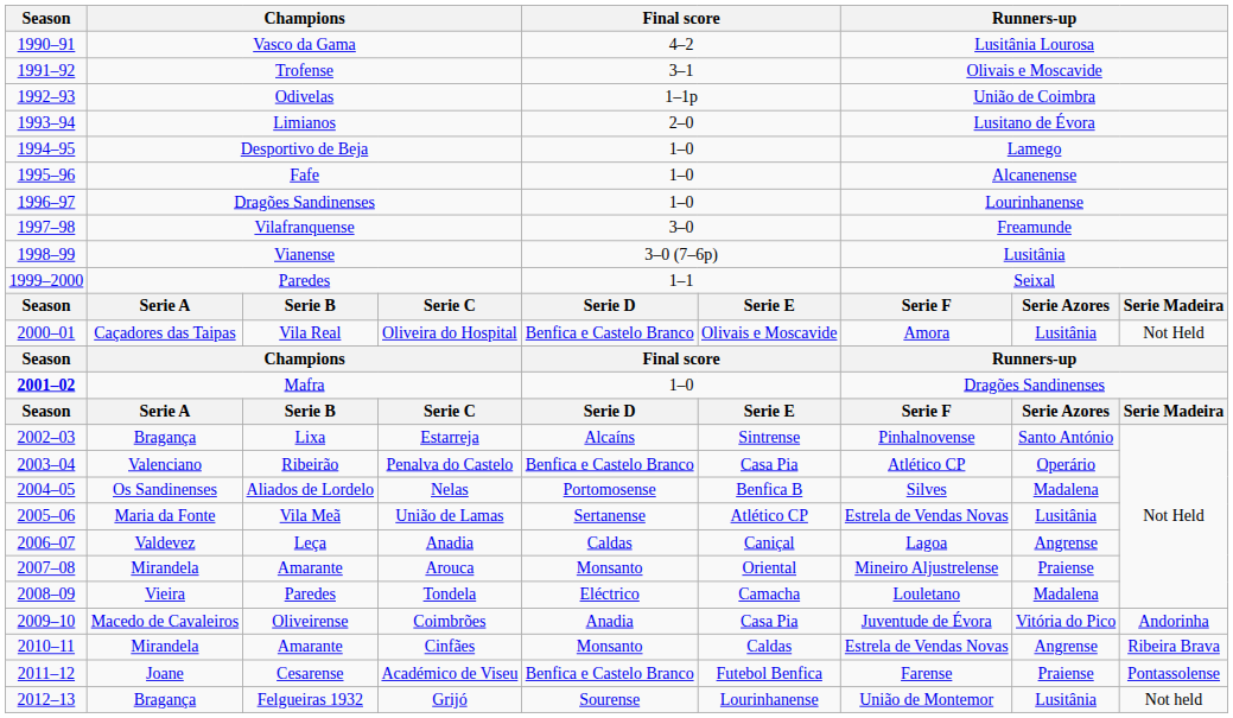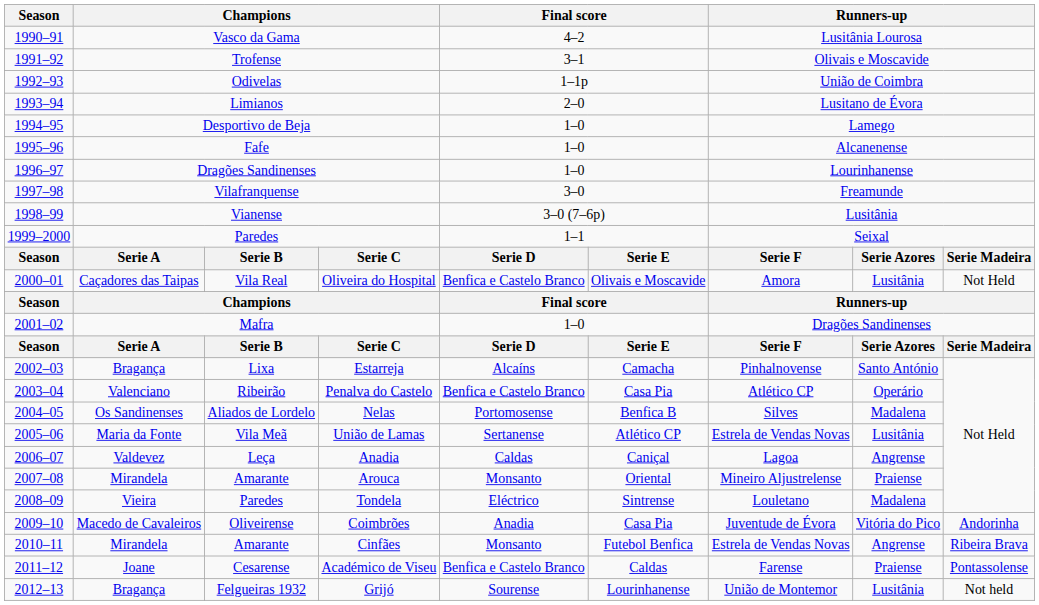 <table class="wikitable" style="text-align: left">
 <tr>
 <th>Season</th>
 <th colspan=3>Champions</th>
 <th colspan=2>Final score</th>
 <th colspan=3>Runners-up</th>
 </tr>
 <tr>
 <td align=center><a href='#'>1990–91</a></td>
 <td colspan=3 align=center><a href='#'>Vasco da Gama</a></td>
 <td colspan=2 align=center>4–2</td>
 <td colspan=3 align=center><a href='#'>Lusitânia Lourosa</a></td>
 </tr>
 <tr>
 <td align=center><a href='#'>1991–92</a></td>
 <td colspan=3 align=center><a href='#'>Trofense</a></td>
 <td colspan=2 align=center>3–1</td>
 <td colspan=3 align=center><a href='#'>Olivais e Moscavide</a></td>
 </tr>
 <tr>
 <td align=center><a href='#'>1992–93</a></td>
 <td colspan=3 align=center><a href='#'>Odivelas</a></td>
 <td colspan=2 align=center>1–1p</td>
 <td colspan=3 align=center><a href='#'>União de Coimbra</a></td>
 </tr>
 <tr>
 <td align=center><a href='#'>1993–94</a></td>
 <td colspan=3 align=center><a href='#'>Limianos</a></td>
 <td colspan=2 align=center>2–0</td>
 <td colspan=3 align=center><a href='#'>Lusitano de Évora</a></td>
 </tr>
 <tr>
 <td align=center><a href='#'>1994–95</a></td>
 <td colspan=3 align=center><a href='#'>Desportivo de Beja</a></td>
 <td colspan=2 align=center>1–0</td>
 <td colspan=3 align=center><a href='#'>Lamego</a></td>
 </tr>
 <tr>
 <td align=center><a href='#'>1995–96</a></td>
 <td colspan=3 align=center><a href='#'>Fafe</a></td>
 <td colspan=2 align=center>1–0</td>
 <td colspan=3 align=center><a href='#'>Alcanenense</a></td>
 </tr>
 <tr>
 <td align=center><a href='#'>1996–97</a></td>
 <td colspan=3 align=center><a href='#'>Dragões Sandinenses</a></td>
 <td colspan=2 align=center>1–0</td>
 <td colspan=3 align=center><a href='#'>Lourinhanense</a></td>
 </tr>
 <tr>
 <td align=center><a href='#'>1997–98</a></td>
 <td colspan=3 align=center><a href='#'>Vilafranquense</a></td>
 <td colspan=2 align=center>3–0</td>
 <td colspan=3 align=center><a href='#'>Freamunde</a></td>
 </tr>
 <tr>
 <td align=center><a href='#'>1998–99</a></td>
 <td colspan=3 align=center><a href='#'>Vianense</a></td>
 <td colspan=2 align=center>3–0 (7–6p)</td>
 <td colspan=3 align=center><a href='#'>Lusitânia</a></td>
 </tr>
 <tr>
 <td align=center><a href='#'>1999–2000</a></td>
 <td colspan=3 align=center><a href='#'>Paredes</a></td>
 <td colspan=2 align=center>1–1</td>
 <td colspan=3 align=center><a href='#'>Seixal</a></td>
 </tr>
 <tr>
 <th>Season</th>
 <th>Serie A</th>
 <th>Serie B</th>
 <th>Serie C</th>
 <th>Serie D</th>
 <th>Serie E</th>
 <th>Serie F</th>
 <th>Serie Azores</th>
 <th>Serie Madeira</th>
 </tr>
 <tr>
 <td align=center><a href='#'>2000–01</a></td>
 <td align=center><a href='#'>Caçadores das Taipas</a></td>
 <td align=center><a href='#'>Vila Real</a></td>
 <td align=center><a href='#'>Oliveira do Hospital</a></td>
 <td align=center><a href='#'>Benfica e Castelo Branco</a></td>
 <td align=center><a href='#'>Olivais e Moscavide</a></td>
 <td align=center><a href='#'>Amora</a></td>
 <td align=center><a href='#'>Lusitânia</a></td>
 <td align=center>Not Held</td>
 </tr>
 <tr>
 <th>Season</th>
 <th colspan=3>Champions</th>
 <th colspan=2>Final score</th>
 <th colspan=3>Runners-up</th>
 </tr>
 <tr>
-<td align=center><strong><a href='#'>2001–02</a></strong></td>
+<td align=center><a href='#'>2001–02</a></td>
 <td colspan=3 align=center><a href='#'>Mafra</a></td>
 <td colspan=2 align=center>1–0</td>
 <td colspan=3 align=center><a href='#'>Dragões Sandinenses</a></td>
 </tr>
 <tr>
 <th>Season</th>
 <th>Serie A</th>
 <th>Serie B</th>
 <th>Serie C</th>
 <th>Serie D</th>
 <th>Serie E</th>
 <th>Serie F</th>
 <th>Serie Azores</th>
 <th>Serie Madeira</th>
 </tr>
 <tr>
 <td align=center><a href='#'>2002–03</a></td>
 <td align=center><a href='#'>Bragança</a></td>
 <td align=center><a href='#'>Lixa</a></td>
 <td align=center><a href='#'>Estarreja</a></td>
 <td align=center><a href='#'>Alcaíns</a></td>
-<td align=center><a href='#'>Sintrense</a></td>
+<td align=center><a href='#'>Camacha</a></td>
 <td align=center><a href='#'>Pinhalnovense</a></td>
 <td align=center><a href='#'>Santo António</a></td>
 <td rowspan=7 align=center>Not Held</td>
 </tr>
 <tr>
 <td align=center><a href='#'>2003–04</a></td>
 <td align=center><a href='#'>Valenciano</a></td>
 <td align=center><a href='#'>Ribeirão</a></td>
 <td align=center><a href='#'>Penalva do Castelo</a></td>
 <td align=center><a href='#'>Benfica e Castelo Branco</a></td>
 <td align=center><a href='#'>Casa Pia</a></td>
 <td align=center><a href='#'>Atlético CP</a></td>
 <td align=center><a href='#'>Operário</a></td>
 </tr>
 <tr>
 <td align=center><a href='#'>2004–05</a></td>
 <td align=center><a href='#'>Os Sandinenses</a></td>
 <td align=center><a href='#'>Aliados de Lordelo</a></td>
 <td align=center><a href='#'>Nelas</a></td>
 <td align=center><a href='#'>Portomosense</a></td>
 <td align=center><a href='#'>Benfica B</a></td>
 <td align=center><a href='#'>Silves</a></td>
 <td align=center><a href='#'>Madalena</a></td>
 </tr>
 <tr>
 <td align=center><a href='#'>2005–06</a></td>
 <td align=center><a href='#'>Maria da Fonte</a></td>
 <td align=center><a href='#'>Vila Meã</a></td>
 <td align=center><a href='#'>União de Lamas</a></td>
 <td align=center><a href='#'>Sertanense</a></td>
 <td align=center><a href='#'>Atlético CP</a></td>
 <td align=center><a href='#'>Estrela de Vendas Novas</a></td>
 <td align=center><a href='#'>Lusitânia</a></td>
 </tr>
 <tr>
 <td align=center><a href='#'>2006–07</a></td>
 <td align=center><a href='#'>Valdevez</a></td>
 <td align=center><a href='#'>Leça</a></td>
 <td align=center><a href='#'>Anadia</a></td>
 <td align=center><a href='#'>Caldas</a></td>
 <td align=center><a href='#'>Caniçal</a></td>
 <td align=center><a href='#'>Lagoa</a></td>
 <td align=center><a href='#'>Angrense</a></td>
 </tr>
 <tr>
 <td align=center><a href='#'>2007–08</a></td>
 <td align=center><a href='#'>Mirandela</a></td>
 <td align=center><a href='#'>Amarante</a></td>
 <td align=center><a href='#'>Arouca</a></td>
 <td align=center><a href='#'>Monsanto</a></td>
 <td align=center><a href='#'>Oriental</a></td>
 <td align=center><a href='#'>Mineiro Aljustrelense</a></td>
 <td align=center><a href='#'>Praiense</a></td>
 </tr>
 <tr>
 <td align=center><a href='#'>2008–09</a></td>
 <td align=center><a href='#'>Vieira</a></td>
 <td align=center><a href='#'>Paredes</a></td>
 <td align=center><a href='#'>Tondela</a></td>
 <td align=center><a href='#'>Eléctrico</a></td>
-<td align=center><a href='#'>Camacha</a></td>
+<td align=center><a href='#'>Sintrense</a></td>
 <td align=center><a href='#'>Louletano</a></td>
 <td align=center><a href='#'>Madalena</a></td>
 </tr>
 <tr>
 <td align=center><a href='#'>2009–10</a></td>
 <td align=center><a href='#'>Macedo de Cavaleiros</a></td>
 <td align=center><a href='#'>Oliveirense</a></td>
 <td align=center><a href='#'>Coimbrões</a></td>
 <td align=center><a href='#'>Anadia</a></td>
 <td align=center><a href='#'>Casa Pia</a></td>
 <td align=center><a href='#'>Juventude de Évora</a></td>
 <td align=center><a href='#'>Vitória do Pico</a></td>
 <td align=center><a href='#'>Andorinha</a></td>
 </tr>
 <tr>
 <td align=center><a href='#'>2010–11</a></td>
 <td align=center><a href='#'>Mirandela</a></td>
 <td align=center><a href='#'>Amarante</a></td>
 <td align=center><a href='#'>Cinfães</a></td>
 <td align=center><a href='#'>Monsanto</a></td>
-<td align=center><a href='#'>Caldas</a></td>
+<td align=center><a href='#'>Futebol Benfica</a></td>
 <td align=center><a href='#'>Estrela de Vendas Novas</a></td>
 <td align=center><a href='#'>Angrense</a></td>
 <td align=center><a href='#'>Ribeira Brava</a></td>
 </tr>
 <tr>
 <td align=center><a href='#'>2011–12</a></td>
 <td align=center><a href='#'>Joane</a></td>
 <td align=center><a href='#'>Cesarense</a></td>
 <td align=center><a href='#'>Académico de Viseu</a></td>
 <td align=center><a href='#'>Benfica e Castelo Branco</a></td>
-<td align=center><a href='#'>Futebol Benfica</a></td>
+<td align=center><a href='#'>Caldas</a></td>
 <td align=center><a href='#'>Farense</a></td>
 <td align=center><a href='#'>Praiense</a></td>
 <td align=center><a href='#'>Pontassolense</a></td>
 </tr>
 <tr>
 <td align=center><a href='#'>2012–13</a></td>
 <td align=center><a href='#'>Bragança</a></td>
 <td align=center><a href='#'>Felgueiras 1932</a></td>
 <td align=center><a href='#'>Grijó</a></td>
 <td align=center><a href='#'>Sourense</a></td>
 <td align=center><a href='#'>Lourinhanense</a></td>
 <td align=center><a href='#'>União de Montemor</a></td>
 <td align=center><a href='#'>Lusitânia</a></td>
 <td align=center>Not held</td>
 </tr>
 </table>
